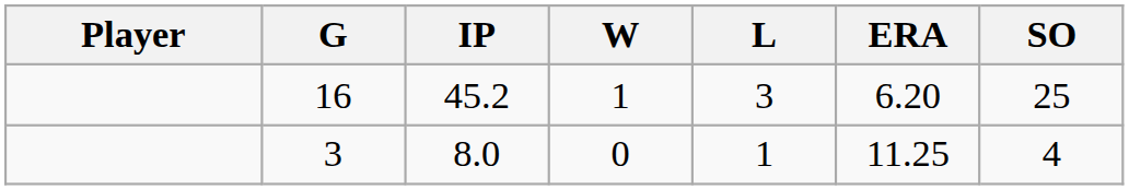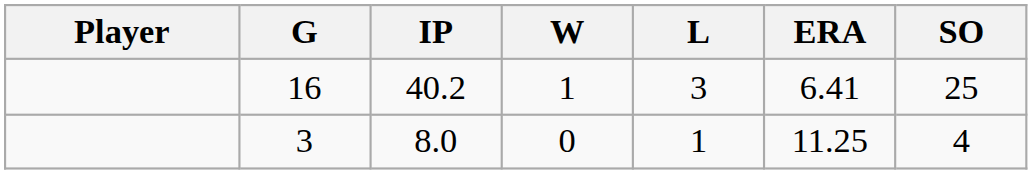 <table class="wikitable sortable">
 <tr>
 <th bgcolor="#DDDDFF" width="16%">Player</th>
 <th bgcolor="#DDDDFF" width="9%">G</th>
 <th bgcolor="#DDDDFF" width="9%">IP</th>
 <th bgcolor="#DDDDFF" width="9%">W</th>
 <th bgcolor="#DDDDFF" width="9%">L</th>
 <th bgcolor="#DDDDFF" width="9%">ERA</th>
 <th bgcolor="#DDDDFF" width="9%">SO</th>
 </tr>
 <tr align="center">
 <td></td>
 <td>16</td>
-<td>45.2</td>
+<td>40.2</td>
 <td>1</td>
 <td>3</td>
-<td>6.20</td>
+<td>6.41</td>
 <td>25</td>
 </tr>
 <tr align="center">
 <td></td>
 <td>3</td>
 <td>8.0</td>
 <td>0</td>
 <td>1</td>
 <td>11.25</td>
 <td>4</td>
 </tr>
 </table>
